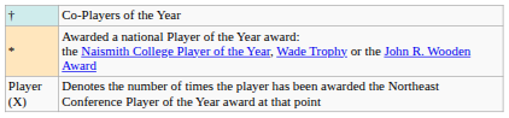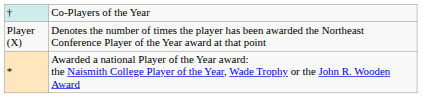 <table class="wikitable">
 <tr>
 <td bgcolor="#cfecec">†</td>
 <td>Co-Players of the Year</td>
 </tr>
 <tr>
+<td>Player (X)</td>
+<td>Denotes the number of times the player has been awarded the Northeast Conference Player of the Year award at that point</td>
+</tr>
+<tr>
 <td bgcolor="#ffe6bd">*</td>
 <td>Awarded a national Player of the Year award:<br>the <a href='#'>Naismith College Player of the Year</a>, <a href='#'>Wade Trophy</a> or the <a href='#'>John R. Wooden Award</a></td>
 </tr>
-<tr>
-<td>Player (X)</td>
-<td>Denotes the number of times the player has been awarded the Northeast Conference Player of the Year award at that point</td>
-</tr>
 </table>
